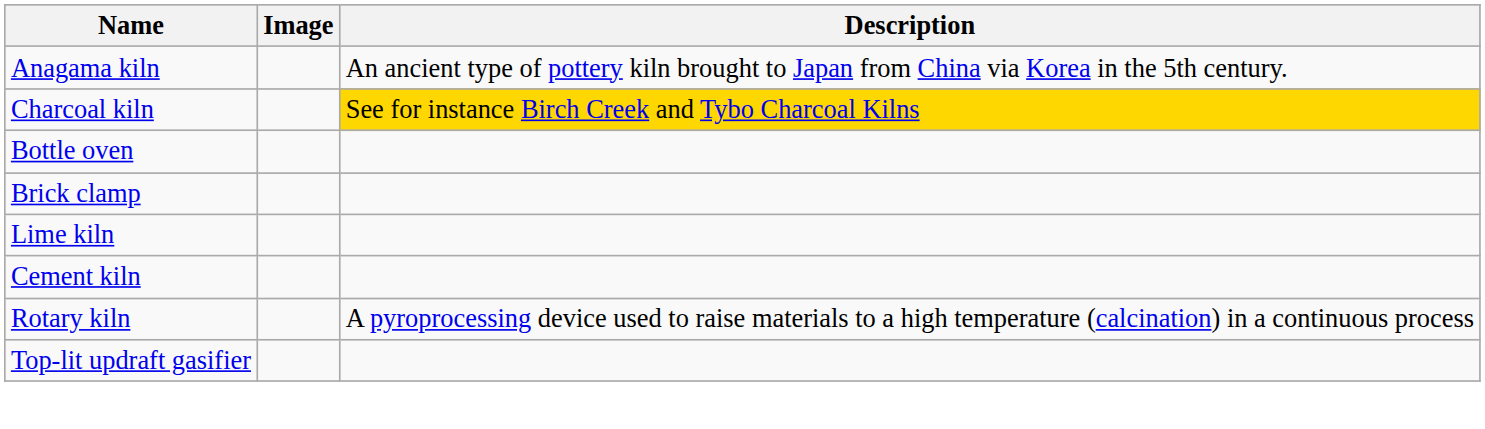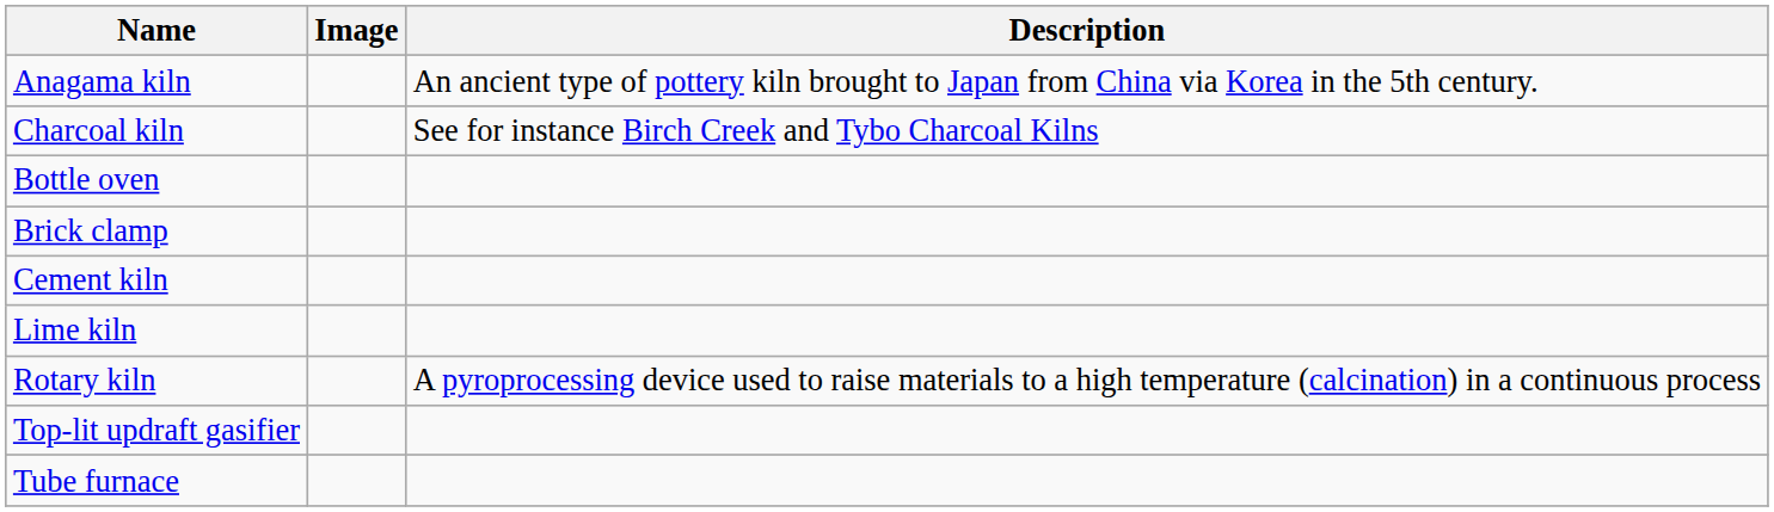 <table class="wikitable sortable">
 <tr>
 <th>Name</th>
 <th class="unsortable">Image</th>
 <th>Description</th>
 </tr>
 <tr>
 <td><a href='#'>Anagama kiln</a></td>
 <td></td>
 <td>An ancient type of <a href='#'>pottery</a> kiln brought to <a href='#'>Japan</a> from <a href='#'>China</a> via <a href='#'>Korea</a> in the 5th century.</td>
 </tr>
 <tr>
 <td><a href='#'>Charcoal kiln</a></td>
 <td></td>
-<td style="background: gold;">See for instance <a href='#'>Birch Creek</a> and <a href='#'>Tybo Charcoal Kilns</a></td>
+<td>See for instance <a href='#'>Birch Creek</a> and <a href='#'>Tybo Charcoal Kilns</a></td>
 </tr>
 <tr>
 <td><a href='#'>Bottle oven</a></td>
 <td></td>
 <td></td>
 </tr>
 <tr>
 <td><a href='#'>Brick clamp</a></td>
 <td></td>
 <td></td>
 </tr>
 <tr>
-<td><a href='#'>Lime kiln</a></td>
+<td><a href='#'>Cement kiln</a></td>
 <td></td>
 <td></td>
 </tr>
 <tr>
-<td><a href='#'>Cement kiln</a></td>
+<td><a href='#'>Lime kiln</a></td>
 <td></td>
 <td></td>
 </tr>
 <tr>
 <td><a href='#'>Rotary kiln</a></td>
 <td></td>
 <td>A <a href='#'>pyroprocessing</a> device used to raise materials to a high temperature (<a href='#'>calcination</a>) in a continuous process</td>
 </tr>
 <tr>
 <td><a href='#'>Top-lit updraft gasifier</a></td>
 <td></td>
 <td></td>
 </tr>
+<tr>
+<td><a href='#'>Tube furnace</a></td>
+<td></td>
+<td></td>
+</tr>
 </table>
